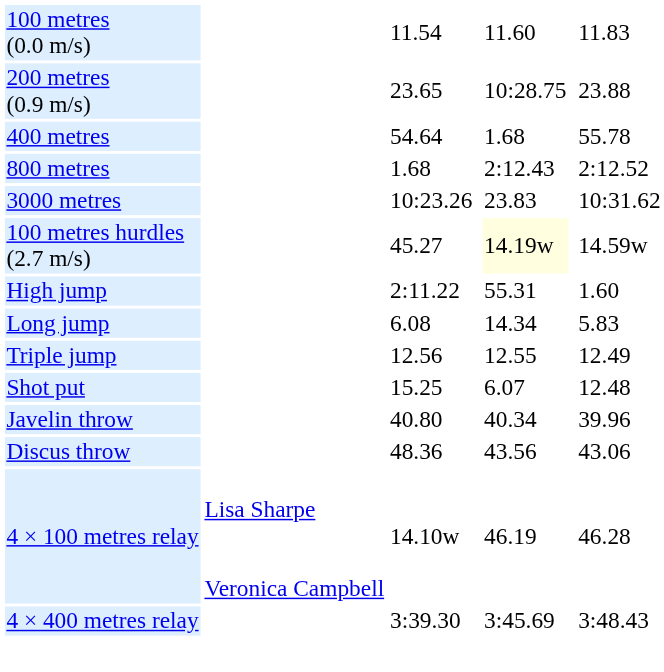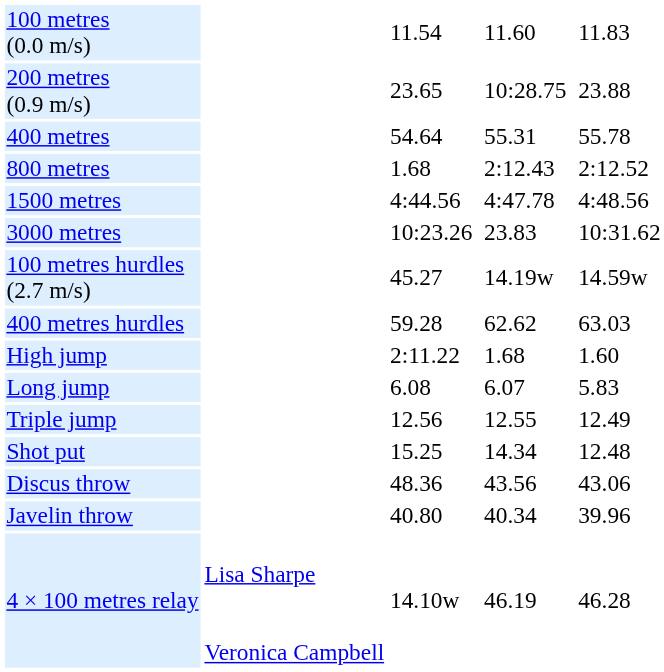 <table>
 <tr>
 <td bgcolor = DDEEFF><a href='#'>100 metres</a> <br> (0.0 m/s)</td>
 <td></td>
 <td>11.54</td>
 <td></td>
 <td>11.60</td>
 <td></td>
 <td>11.83</td>
 </tr>
 <tr>
 <td bgcolor = DDEEFF><a href='#'>200 metres</a> <br> (0.9 m/s)</td>
 <td></td>
 <td>23.65</td>
 <td></td>
 <td>10:28.75</td>
 <td></td>
 <td>23.88</td>
 </tr>
 <tr>
 <td bgcolor = DDEEFF><a href='#'>400 metres</a></td>
 <td></td>
 <td>54.64</td>
 <td></td>
-<td>1.68</td>
+<td>55.31</td>
 <td></td>
 <td>55.78</td>
 </tr>
 <tr>
 <td bgcolor = DDEEFF><a href='#'>800 metres</a></td>
 <td></td>
 <td>1.68</td>
 <td></td>
 <td>2:12.43</td>
 <td></td>
 <td>2:12.52</td>
+</tr>
+<tr>
+<td bgcolor = DDEEFF><a href='#'>1500 metres</a></td>
+<td></td>
+<td>4:44.56</td>
+<td></td>
+<td>4:47.78</td>
+<td></td>
+<td>4:48.56</td>
 </tr>
 <tr>
 <td bgcolor = DDEEFF><a href='#'>3000 metres</a></td>
 <td></td>
 <td>10:23.26</td>
 <td></td>
 <td>23.83</td>
 <td></td>
 <td>10:31.62</td>
 </tr>
 <tr>
 <td bgcolor = DDEEFF><a href='#'>100 metres hurdles</a> <br> (2.7 m/s)</td>
 <td></td>
 <td>45.27</td>
 <td></td>
-<td style="background: lightyellow;">14.19w</td>
+<td>14.19w</td>
 <td></td>
 <td>14.59w</td>
+</tr>
+<tr>
+<td bgcolor = DDEEFF><a href='#'>400 metres hurdles</a></td>
+<td></td>
+<td>59.28</td>
+<td></td>
+<td>62.62</td>
+<td></td>
+<td>63.03</td>
 </tr>
 <tr>
 <td bgcolor = DDEEFF><a href='#'>High jump</a></td>
 <td></td>
 <td>2:11.22</td>
 <td></td>
-<td>55.31</td>
+<td>1.68</td>
 <td> <br> </td>
 <td>1.60</td>
 </tr>
 <tr>
 <td bgcolor = DDEEFF><a href='#'>Long jump</a></td>
 <td></td>
 <td>6.08</td>
 <td></td>
-<td>14.34</td>
+<td>6.07</td>
 <td></td>
 <td>5.83</td>
 </tr>
 <tr>
 <td bgcolor = DDEEFF><a href='#'>Triple jump</a></td>
 <td></td>
 <td>12.56</td>
 <td></td>
 <td>12.55</td>
 <td></td>
 <td>12.49</td>
 </tr>
 <tr>
 <td bgcolor = DDEEFF><a href='#'>Shot put</a></td>
 <td></td>
 <td>15.25</td>
 <td></td>
-<td>6.07</td>
+<td>14.34</td>
 <td></td>
 <td>12.48</td>
+</tr>
+<tr>
+<td bgcolor = DDEEFF><a href='#'>Discus throw</a></td>
+<td></td>
+<td>48.36</td>
+<td></td>
+<td>43.56</td>
+<td></td>
+<td>43.06</td>
 </tr>
 <tr>
 <td bgcolor = DDEEFF><a href='#'>Javelin throw</a></td>
 <td></td>
 <td>40.80</td>
 <td></td>
 <td>40.34</td>
 <td></td>
 <td>39.96</td>
 </tr>
 <tr>
-<td bgcolor = DDEEFF><a href='#'>Discus throw</a></td>
-<td></td>
-<td>48.36</td>
-<td></td>
-<td>43.56</td>
-<td></td>
-<td>43.06</td>
-</tr>
-<tr>
 <td bgcolor = DDEEFF><a href='#'>4 × 100 metres relay</a></td>
 <td> <br> <a href='#'>Lisa Sharpe</a> <br>   <br>   <br> <a href='#'>Veronica Campbell</a></td>
 <td>14.10w</td>
 <td></td>
 <td>46.19</td>
 <td></td>
 <td>46.28</td>
 </tr>
-<tr>
-<td bgcolor = DDEEFF><a href='#'>4 × 400 metres relay</a></td>
-<td></td>
-<td>3:39.30</td>
-<td></td>
-<td>3:45.69</td>
-<td></td>
-<td>3:48.43</td>
-</tr>
 </table>
